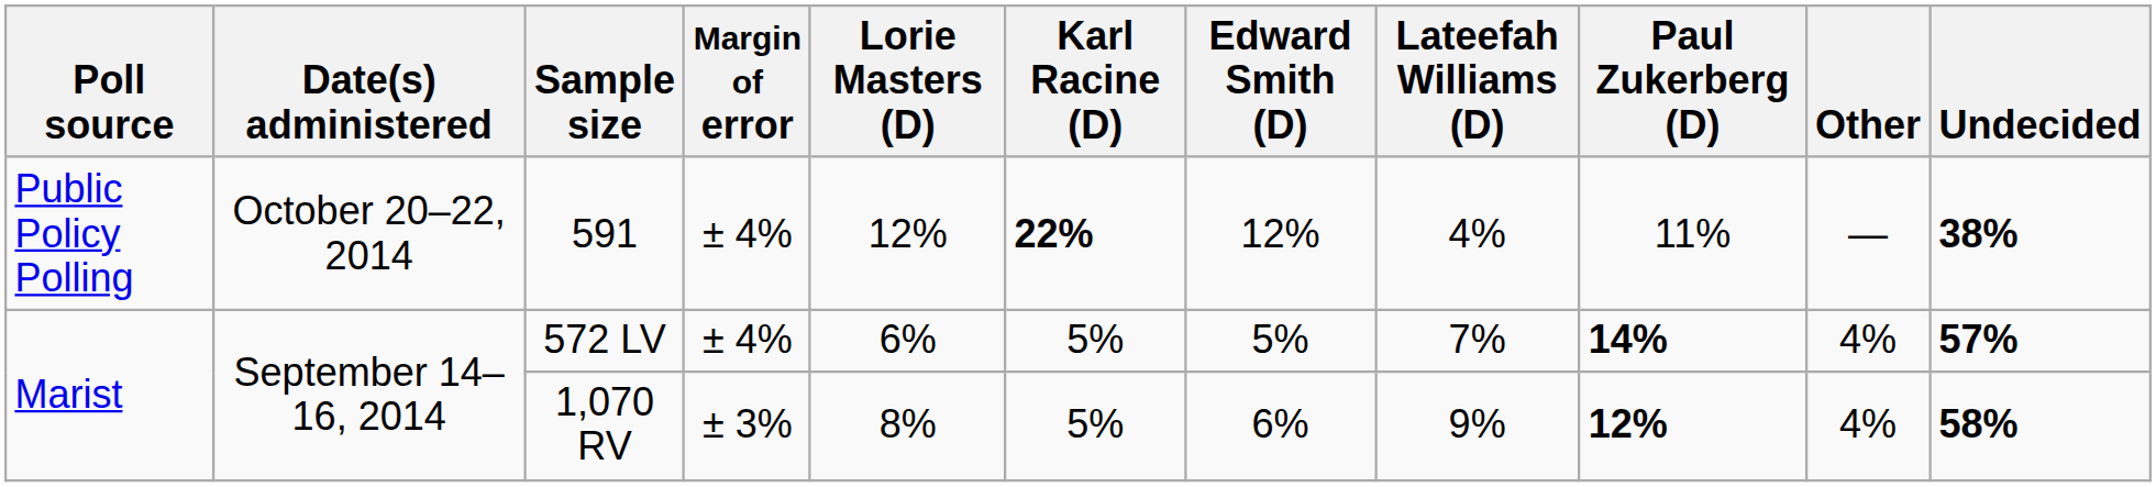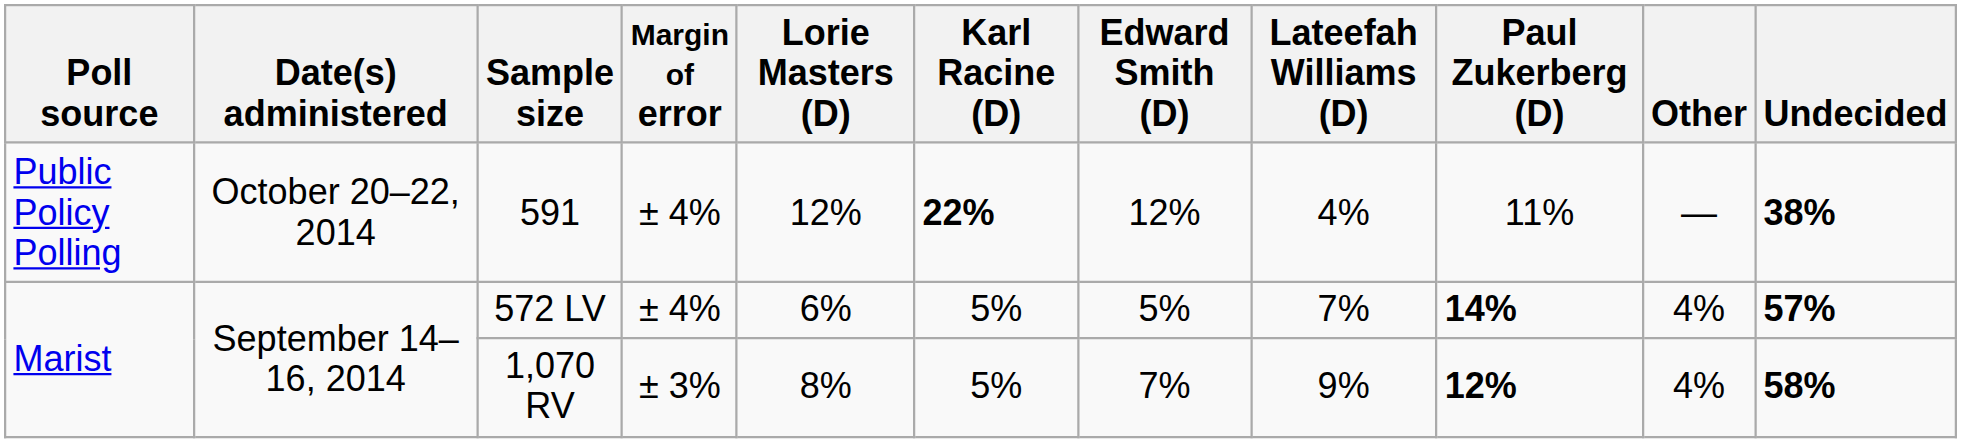 <table class="wikitable">
 <tr valign= bottom>
 <th style="width:140px;">Poll source</th>
 <th style="width:170px;">Date(s)<br>administered</th>
 <th class=small>Sample<br>size</th>
 <th><small>Margin of</small><br>error</th>
 <th style="width:100px;">Lorie<br>Masters (D)</th>
 <th style="width:100px;">Karl<br>Racine (D)</th>
 <th style="width:100px;">Edward<br>Smith (D)</th>
 <th style="width:100px;">Lateefah<br>Williams (D)</th>
 <th style="width:100px;">Paul<br>Zukerberg (D)</th>
 <th>Other</th>
 <th>Undecided</th>
 </tr>
 <tr>
 <td><a href='#'>Public Policy Polling</a></td>
 <td align=center>October 20–22, 2014</td>
 <td align=center>591</td>
 <td align=center>± 4%</td>
 <td align=center>12%</td>
 <td><strong>22%</strong></td>
 <td align=center>12%</td>
 <td align=center>4%</td>
 <td align=center>11%</td>
 <td align=center>—</td>
 <td><strong>38%</strong></td>
 </tr>
 <tr>
 <td rowspan=2><a href='#'>Marist</a></td>
 <td align=center rowspan=2>September 14–16, 2014</td>
 <td align=center>572 LV</td>
 <td align=center>± 4%</td>
 <td align=center>6%</td>
 <td align=center>5%</td>
 <td align=center>5%</td>
 <td align=center>7%</td>
 <td><strong>14%</strong></td>
 <td align=center>4%</td>
 <td><strong>57%</strong></td>
 </tr>
 <tr>
 <td align=center>1,070 RV</td>
 <td align=center>± 3%</td>
 <td align=center>8%</td>
 <td align=center>5%</td>
-<td align=center>6%</td>
+<td align=center>7%</td>
 <td align=center>9%</td>
 <td><strong>12%</strong></td>
 <td align=center>4%</td>
 <td><strong>58%</strong></td>
 </tr>
 </table>
